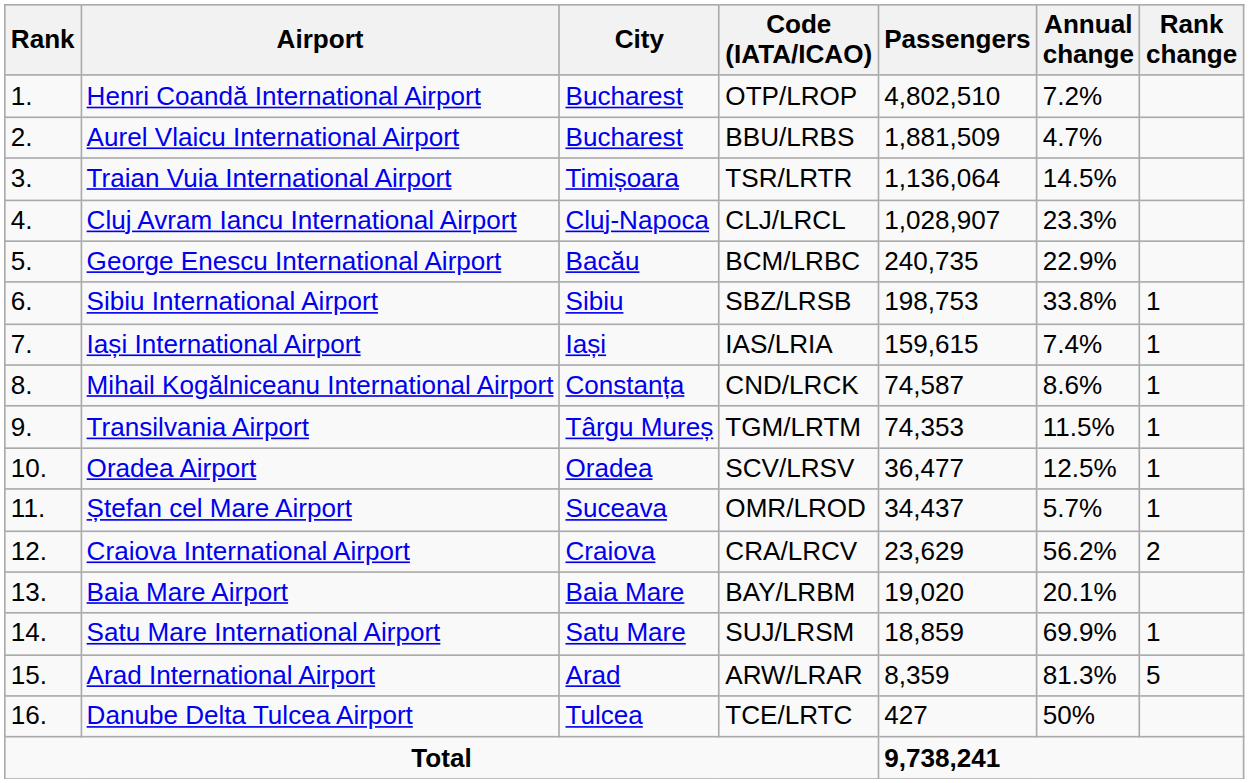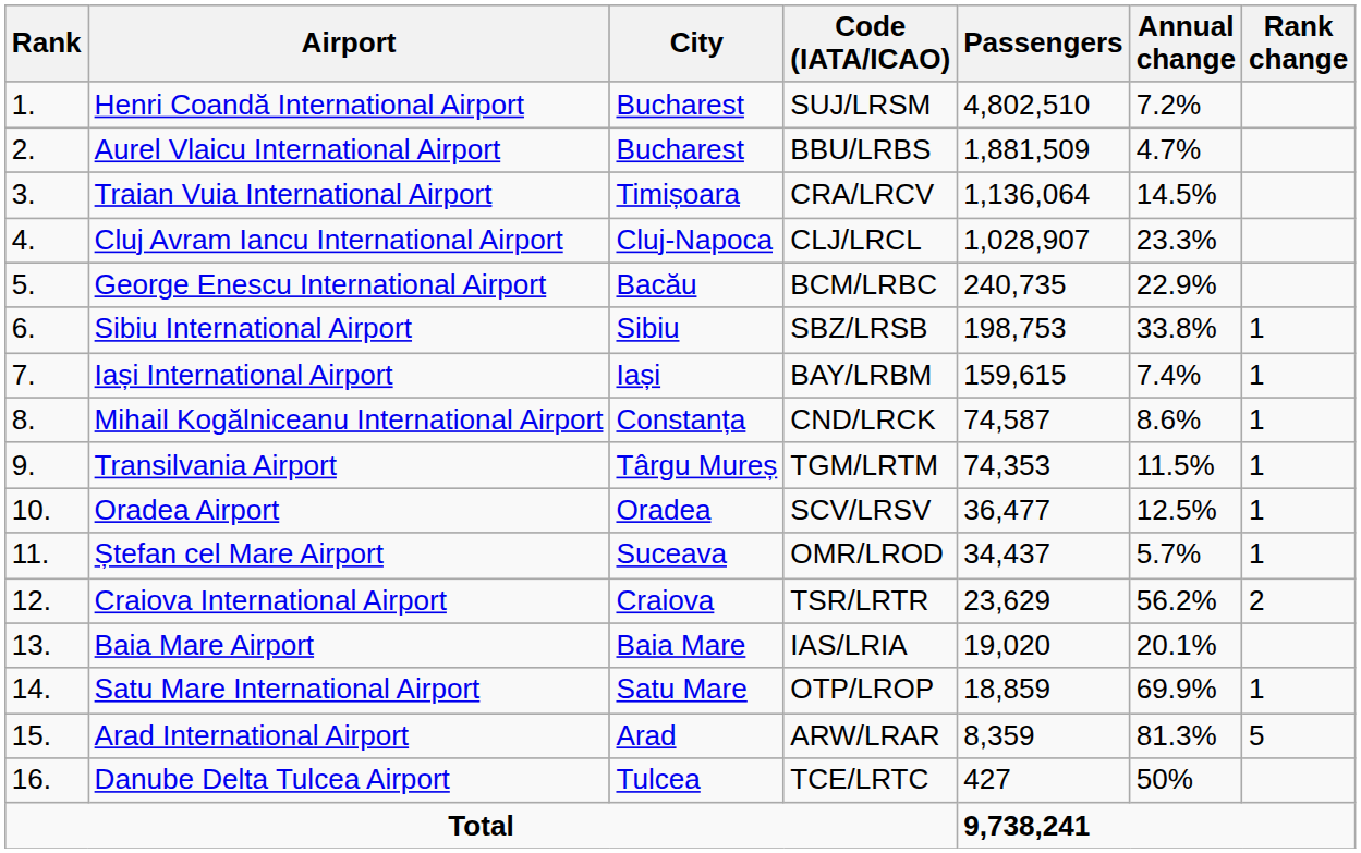 <table class="wikitable sortable">
 <tr>
 <th>Rank</th>
 <th>Airport</th>
 <th>City</th>
 <th>Code<br>(IATA/ICAO)</th>
 <th>Passengers</th>
 <th>Annual<br>change</th>
 <th>Rank<br>change</th>
 </tr>
 <tr>
 <td>1.</td>
 <td><a href='#'>Henri Coandă International Airport</a></td>
 <td><a href='#'>Bucharest</a></td>
-<td>OTP/LROP</td>
+<td>SUJ/LRSM</td>
 <td>4,802,510</td>
 <td> 7.2%</td>
 <td></td>
 </tr>
 <tr>
 <td>2.</td>
 <td><a href='#'>Aurel Vlaicu International Airport</a></td>
 <td><a href='#'>Bucharest</a></td>
 <td>BBU/LRBS</td>
 <td>1,881,509</td>
 <td> 4.7%</td>
 <td></td>
 </tr>
 <tr>
 <td>3.</td>
 <td><a href='#'>Traian Vuia International Airport</a></td>
 <td><a href='#'>Timișoara</a></td>
-<td>TSR/LRTR</td>
+<td>CRA/LRCV</td>
 <td>1,136,064</td>
 <td> 14.5%</td>
 <td></td>
 </tr>
 <tr>
 <td>4.</td>
 <td><a href='#'>Cluj Avram Iancu International Airport</a></td>
 <td><a href='#'>Cluj-Napoca</a></td>
 <td>CLJ/LRCL</td>
 <td>1,028,907</td>
 <td> 23.3%</td>
 <td></td>
 </tr>
 <tr>
 <td>5.</td>
 <td><a href='#'>George Enescu International Airport</a></td>
 <td><a href='#'>Bacău</a></td>
 <td>BCM/LRBC</td>
 <td>240,735</td>
 <td> 22.9%</td>
 <td></td>
 </tr>
 <tr>
 <td>6.</td>
 <td><a href='#'>Sibiu International Airport</a></td>
 <td><a href='#'>Sibiu</a></td>
 <td>SBZ/LRSB</td>
 <td>198,753</td>
 <td> 33.8%</td>
 <td>1</td>
 </tr>
 <tr>
 <td>7.</td>
 <td><a href='#'>Iași International Airport</a></td>
 <td><a href='#'>Iași</a></td>
-<td>IAS/LRIA</td>
+<td>BAY/LRBM</td>
 <td>159,615</td>
 <td> 7.4%</td>
 <td>1</td>
 </tr>
 <tr>
 <td>8.</td>
 <td><a href='#'>Mihail Kogălniceanu International Airport</a></td>
 <td><a href='#'>Constanța</a></td>
 <td>CND/LRCK</td>
 <td>74,587</td>
 <td> 8.6%</td>
 <td>1</td>
 </tr>
 <tr>
 <td>9.</td>
 <td><a href='#'>Transilvania Airport</a></td>
 <td><a href='#'>Târgu Mureș</a></td>
 <td>TGM/LRTM</td>
 <td>74,353</td>
 <td> 11.5%</td>
 <td>1</td>
 </tr>
 <tr>
 <td>10.</td>
 <td><a href='#'>Oradea Airport</a></td>
 <td><a href='#'>Oradea</a></td>
 <td>SCV/LRSV</td>
 <td>36,477</td>
 <td> 12.5%</td>
 <td>1</td>
 </tr>
 <tr>
 <td>11.</td>
 <td><a href='#'>Ștefan cel Mare Airport</a></td>
 <td><a href='#'>Suceava</a></td>
 <td>OMR/LROD</td>
 <td>34,437</td>
 <td> 5.7%</td>
 <td>1</td>
 </tr>
 <tr>
 <td>12.</td>
 <td><a href='#'>Craiova International Airport</a></td>
 <td><a href='#'>Craiova</a></td>
-<td>CRA/LRCV</td>
+<td>TSR/LRTR</td>
 <td>23,629</td>
 <td> 56.2%</td>
 <td>2</td>
 </tr>
 <tr>
 <td>13.</td>
 <td><a href='#'>Baia Mare Airport</a></td>
 <td><a href='#'>Baia Mare</a></td>
-<td>BAY/LRBM</td>
+<td>IAS/LRIA</td>
 <td>19,020</td>
 <td> 20.1%</td>
 <td></td>
 </tr>
 <tr>
 <td>14.</td>
 <td><a href='#'>Satu Mare International Airport</a></td>
 <td><a href='#'>Satu Mare</a></td>
-<td>SUJ/LRSM</td>
+<td>OTP/LROP</td>
 <td>18,859</td>
 <td> 69.9%</td>
 <td>1</td>
 </tr>
 <tr>
 <td>15.</td>
 <td><a href='#'>Arad International Airport</a></td>
 <td><a href='#'>Arad</a></td>
 <td>ARW/LRAR</td>
 <td>8,359</td>
 <td> 81.3%</td>
 <td>5</td>
 </tr>
 <tr>
 <td>16.</td>
 <td><a href='#'>Danube Delta Tulcea Airport</a></td>
 <td><a href='#'>Tulcea</a></td>
 <td>TCE/LRTC</td>
 <td>427</td>
 <td> 50%</td>
 <td></td>
 </tr>
 <tr>
 <td colspan=4 style="text-align:center"><strong>Total</strong></td>
 <td colspan=3><strong>9,738,241</strong></td>
 </tr>
 </table>
